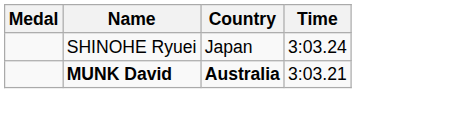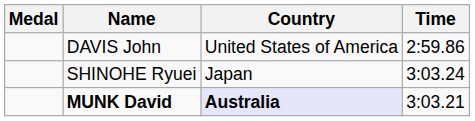 <table class="wikitable sortable" style="font-size:90%">
 <tr>
 <th>Medal</th>
 <th>Name</th>
 <th>Country</th>
 <th>Time</th>
+</tr>
+<tr>
+<td></td>
+<td>DAVIS John</td>
+<td>United States of America</td>
+<td>2:59.86</td>
 </tr>
 <tr>
 <td></td>
 <td>SHINOHE Ryuei</td>
 <td>Japan</td>
 <td>3:03.24</td>
 </tr>
 <tr>
 <td></td>
 <td><strong>MUNK David</strong></td>
-<td><strong>Australia</strong></td>
+<td style="background: lavender;"><strong>Australia</strong></td>
 <td>3:03.21</td>
 </tr>
 </table>
